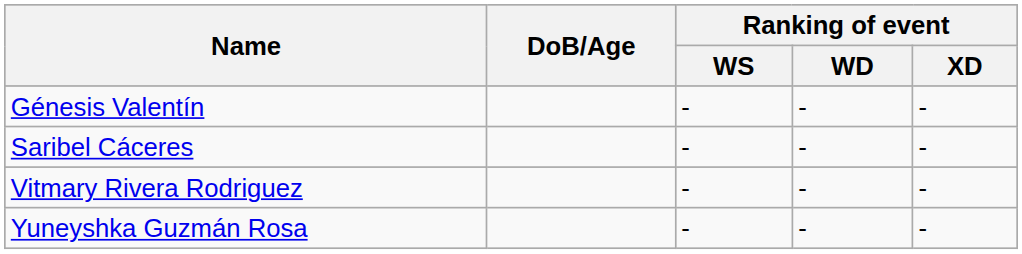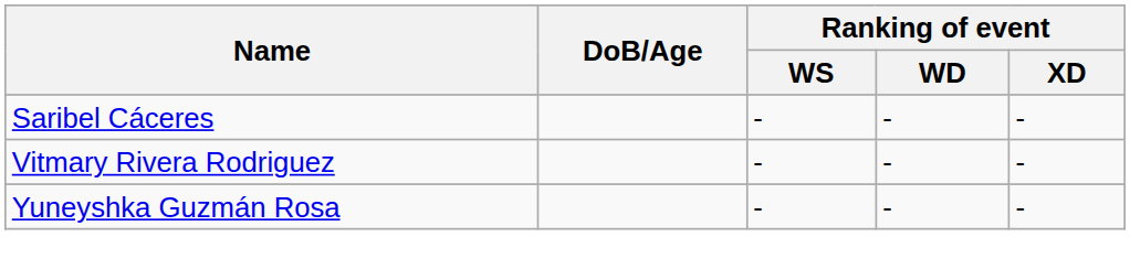 <table class="wikitable" style="width:600px; font-size:95%;">
 <tr>
 <th rowspan="2" align="left">Name</th>
 <th rowspan="2" align="left">DoB/Age</th>
 <th colspan="3" align="center">Ranking of event</th>
 </tr>
 <tr>
 <th align="center">WS</th>
 <th>WD</th>
 <th align="center">XD</th>
-</tr>
-<tr>
-<td><a href='#'>Génesis Valentín</a></td>
-<td></td>
-<td>-</td>
-<td>-</td>
-<td>-</td>
 </tr>
 <tr>
 <td><a href='#'>Saribel Cáceres</a></td>
 <td></td>
 <td>-</td>
 <td>-</td>
 <td>-</td>
 </tr>
 <tr>
 <td><a href='#'>Vitmary Rivera Rodriguez</a></td>
 <td></td>
 <td>-</td>
 <td>-</td>
 <td>-</td>
 </tr>
 <tr>
 <td><a href='#'>Yuneyshka Guzmán Rosa</a></td>
 <td></td>
 <td>-</td>
 <td>-</td>
 <td>-</td>
 </tr>
 </table>
